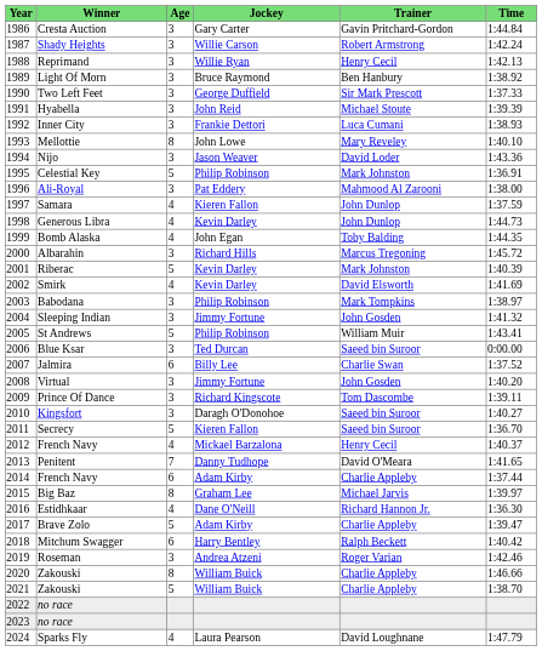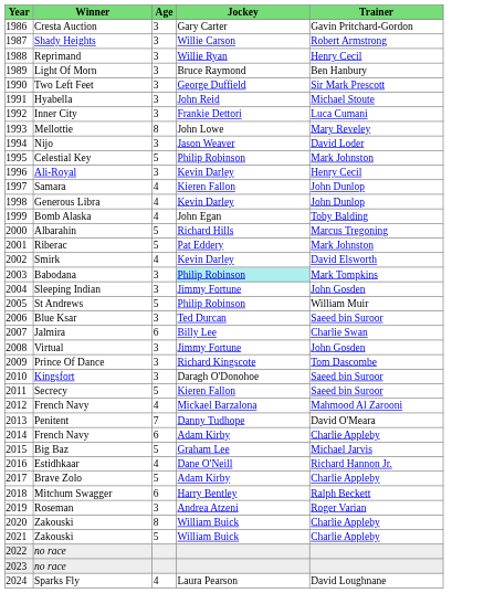 <table class = "sortable" | border="1" style="border-collapse: collapse; font-size:90%">
 <tr bgcolor="#77dd77" align="center">
 <th style="width:36px"><strong>Year</strong></th>
 <th style="width:160px"><strong>Winner</strong></th>
 <th style="width:30px"><strong>Age</strong></th>
 <th style="width:180px"><strong>Jockey</strong></th>
 <th style="width:180px"><strong>Trainer</strong></th>
-<th style="width:60px"><strong>Time</strong></th>
 </tr>
 <tr>
 <td>1986</td>
 <td>Cresta Auction</td>
 <td>3</td>
 <td>Gary Carter</td>
 <td>Gavin Pritchard-Gordon</td>
-<td>1:44.84</td>
 </tr>
 <tr>
 <td>1987</td>
 <td><a href='#'>Shady Heights</a></td>
 <td>3</td>
 <td><a href='#'>Willie Carson</a></td>
 <td><a href='#'>Robert Armstrong</a></td>
-<td>1:42.24</td>
 </tr>
 <tr>
 <td>1988</td>
 <td>Reprimand</td>
 <td>3</td>
 <td><a href='#'>Willie Ryan</a></td>
 <td><a href='#'>Henry Cecil</a></td>
-<td>1:42.13</td>
 </tr>
 <tr>
 <td>1989</td>
 <td>Light Of Morn</td>
 <td>3</td>
 <td>Bruce Raymond</td>
 <td>Ben Hanbury</td>
-<td>1:38.92</td>
 </tr>
 <tr>
 <td>1990</td>
 <td>Two Left Feet</td>
 <td>3</td>
 <td><a href='#'>George Duffield</a></td>
 <td><a href='#'>Sir Mark Prescott</a></td>
-<td>1:37.33</td>
 </tr>
 <tr>
 <td>1991</td>
 <td>Hyabella</td>
 <td>3</td>
 <td><a href='#'>John Reid</a></td>
 <td><a href='#'>Michael Stoute</a></td>
-<td>1:39.39</td>
 </tr>
 <tr>
 <td>1992</td>
 <td>Inner City</td>
 <td>3</td>
 <td><a href='#'>Frankie Dettori</a></td>
 <td><a href='#'>Luca Cumani</a></td>
-<td>1:38.93</td>
 </tr>
 <tr>
 <td>1993</td>
 <td>Mellottie</td>
 <td>8</td>
 <td>John Lowe</td>
 <td><a href='#'>Mary Reveley</a></td>
-<td>1:40.10</td>
 </tr>
 <tr>
 <td>1994</td>
 <td>Nijo</td>
 <td>3</td>
 <td><a href='#'>Jason Weaver</a></td>
 <td><a href='#'>David Loder</a></td>
-<td>1:43.36</td>
 </tr>
 <tr>
 <td>1995</td>
 <td>Celestial Key</td>
 <td>5</td>
 <td><a href='#'>Philip Robinson</a></td>
 <td><a href='#'>Mark Johnston</a></td>
-<td>1:36.91</td>
 </tr>
 <tr>
 <td>1996</td>
 <td><a href='#'>Ali-Royal</a></td>
 <td>3</td>
-<td><a href='#'>Pat Eddery</a></td>
-<td><a href='#'>Mahmood Al Zarooni</a></td>
-<td>1:38.00</td>
+<td><a href='#'>Kevin Darley</a></td>
+<td><a href='#'>Henry Cecil</a></td>
 </tr>
 <tr>
 <td>1997</td>
 <td>Samara</td>
 <td>4</td>
 <td><a href='#'>Kieren Fallon</a></td>
 <td><a href='#'>John Dunlop</a></td>
-<td>1:37.59</td>
 </tr>
 <tr>
 <td>1998</td>
 <td>Generous Libra</td>
 <td>4</td>
 <td><a href='#'>Kevin Darley</a></td>
 <td><a href='#'>John Dunlop</a></td>
-<td>1:44.73</td>
 </tr>
 <tr>
 <td>1999</td>
 <td>Bomb Alaska</td>
 <td>4</td>
 <td>John Egan</td>
 <td><a href='#'>Toby Balding</a></td>
-<td>1:44.35</td>
 </tr>
 <tr>
 <td>2000</td>
 <td>Albarahin</td>
-<td>3</td>
+<td>5</td>
 <td><a href='#'>Richard Hills</a></td>
 <td><a href='#'>Marcus Tregoning</a></td>
-<td>1:45.72</td>
 </tr>
 <tr>
 <td>2001</td>
 <td>Riberac</td>
 <td>5</td>
-<td><a href='#'>Kevin Darley</a></td>
+<td><a href='#'>Pat Eddery</a></td>
 <td><a href='#'>Mark Johnston</a></td>
-<td>1:40.39</td>
 </tr>
 <tr>
 <td>2002</td>
 <td>Smirk</td>
 <td>4</td>
 <td><a href='#'>Kevin Darley</a></td>
 <td><a href='#'>David Elsworth</a></td>
-<td>1:41.69</td>
 </tr>
 <tr>
 <td>2003</td>
 <td>Babodana</td>
 <td>3</td>
-<td><a href='#'>Philip Robinson</a></td>
+<td style="background: paleturquoise;"><a href='#'>Philip Robinson</a></td>
 <td><a href='#'>Mark Tompkins</a></td>
-<td>1:38.97</td>
 </tr>
 <tr>
 <td>2004</td>
 <td>Sleeping Indian</td>
 <td>3</td>
 <td><a href='#'>Jimmy Fortune</a></td>
 <td><a href='#'>John Gosden</a></td>
-<td>1:41.32</td>
 </tr>
 <tr>
 <td>2005</td>
 <td>St Andrews</td>
 <td>5</td>
 <td><a href='#'>Philip Robinson</a></td>
 <td>William Muir</td>
-<td>1:43.41</td>
 </tr>
 <tr>
 <td>2006</td>
 <td>Blue Ksar</td>
 <td>3</td>
 <td><a href='#'>Ted Durcan</a></td>
 <td><a href='#'>Saeed bin Suroor</a></td>
-<td>0:00.00</td>
 </tr>
 <tr>
 <td>2007</td>
 <td>Jalmira</td>
 <td>6</td>
 <td><a href='#'>Billy Lee</a></td>
 <td><a href='#'>Charlie Swan</a></td>
-<td>1:37.52</td>
 </tr>
 <tr>
 <td>2008</td>
 <td>Virtual</td>
 <td>3</td>
 <td><a href='#'>Jimmy Fortune</a></td>
 <td><a href='#'>John Gosden</a></td>
-<td>1:40.20</td>
 </tr>
 <tr>
 <td>2009</td>
 <td>Prince Of Dance</td>
 <td>3</td>
 <td><a href='#'>Richard Kingscote</a></td>
 <td><a href='#'>Tom Dascombe</a></td>
-<td>1:39.11</td>
 </tr>
 <tr>
 <td>2010</td>
 <td><a href='#'>Kingsfort</a></td>
 <td>3</td>
 <td>Daragh O'Donohoe</td>
 <td><a href='#'>Saeed bin Suroor</a></td>
-<td>1:40.27</td>
 </tr>
 <tr>
 <td>2011</td>
 <td>Secrecy</td>
 <td>5</td>
 <td><a href='#'>Kieren Fallon</a></td>
 <td><a href='#'>Saeed bin Suroor</a></td>
-<td>1:36.70</td>
 </tr>
 <tr>
 <td>2012</td>
 <td>French Navy</td>
 <td>4</td>
 <td><a href='#'>Mickael Barzalona</a></td>
-<td><a href='#'>Henry Cecil</a></td>
-<td>1:40.37</td>
+<td><a href='#'>Mahmood Al Zarooni</a></td>
 </tr>
 <tr>
 <td>2013</td>
 <td>Penitent</td>
 <td>7</td>
 <td><a href='#'>Danny Tudhope</a></td>
 <td>David O'Meara</td>
-<td>1:41.65</td>
 </tr>
 <tr>
 <td>2014</td>
 <td>French Navy</td>
 <td>6</td>
 <td><a href='#'>Adam Kirby</a></td>
 <td><a href='#'>Charlie Appleby</a></td>
-<td>1:37.44</td>
 </tr>
 <tr>
 <td>2015</td>
 <td>Big Baz</td>
-<td>8</td>
+<td>5</td>
 <td><a href='#'>Graham Lee</a></td>
 <td><a href='#'>Michael Jarvis</a></td>
-<td>1:39.97</td>
 </tr>
 <tr>
 <td>2016</td>
 <td>Estidhkaar</td>
 <td>4</td>
 <td><a href='#'>Dane O'Neill</a></td>
 <td><a href='#'>Richard Hannon Jr.</a></td>
-<td>1:36.30</td>
 </tr>
 <tr>
 <td>2017</td>
 <td>Brave Zolo</td>
 <td>5</td>
 <td><a href='#'>Adam Kirby</a></td>
 <td><a href='#'>Charlie Appleby</a></td>
-<td>1:39.47</td>
 </tr>
 <tr>
 <td>2018</td>
 <td>Mitchum Swagger</td>
 <td>6</td>
 <td><a href='#'>Harry Bentley</a></td>
 <td><a href='#'>Ralph Beckett</a></td>
-<td>1:40.42</td>
 </tr>
 <tr>
 <td>2019</td>
 <td>Roseman</td>
 <td>3</td>
 <td><a href='#'>Andrea Atzeni</a></td>
 <td><a href='#'>Roger Varian</a></td>
-<td>1:42.46</td>
 </tr>
 <tr>
 <td>2020</td>
 <td>Zakouski</td>
 <td>8</td>
 <td><a href='#'>William Buick</a></td>
 <td><a href='#'>Charlie Appleby</a></td>
-<td>1:46.66</td>
 </tr>
 <tr>
 <td>2021</td>
 <td>Zakouski</td>
 <td>5</td>
 <td><a href='#'>William Buick</a></td>
 <td><a href='#'>Charlie Appleby</a></td>
-<td>1:38.70</td>
 </tr>
 <tr bgcolor="#eeeeee">
 <td data-sort-value="2022">2022</td>
 <td><em>no race</em> </td>
-<td></td>
 <td></td>
 <td></td>
 <td></td>
 </tr>
 <tr bgcolor="#eeeeee">
 <td data-sort-value="2023">2023</td>
 <td><em>no race</em> </td>
 <td></td>
 <td></td>
 <td></td>
-<td></td>
 </tr>
 <tr>
 <td>2024</td>
 <td>Sparks Fly</td>
 <td>4</td>
 <td>Laura Pearson</td>
 <td>David Loughnane</td>
-<td>1:47.79</td>
 </tr>
 </table>
